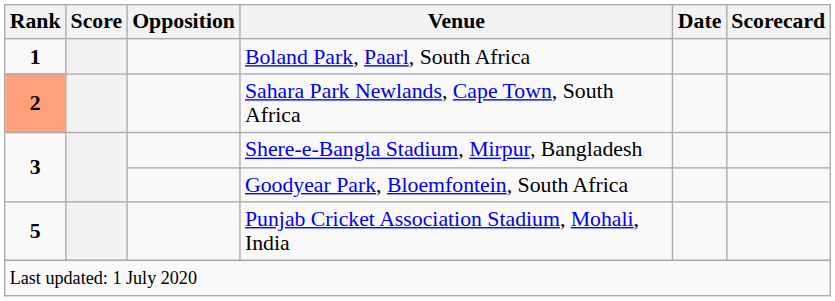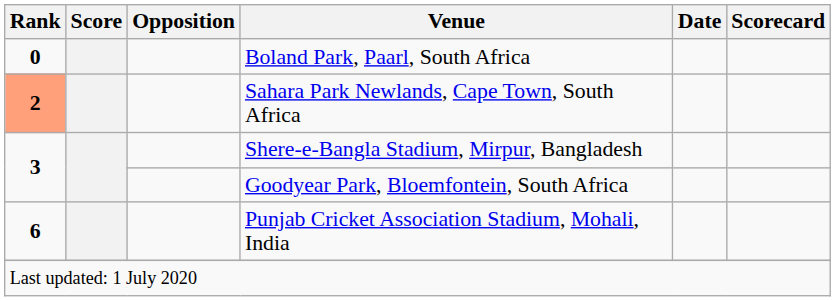 <table class="wikitable plainrowheaders sortable">
 <tr>
 <th scope=col>Rank</th>
 <th scope=col>Score</th>
 <th scope=col>Opposition</th>
 <th scope=col>Venue</th>
 <th scope=col>Date</th>
 <th scope=col>Scorecard</th>
 </tr>
 <tr>
-<td align=center><strong>1</strong></td>
+<td align=center><strong>0</strong></td>
 <th scope=row style=text-align:center;></th>
 <td></td>
 <td><a href='#'>Boland Park</a>, <a href='#'>Paarl</a>, South Africa</td>
 <td></td>
 <td></td>
 </tr>
 <tr>
 <td align=center style="background: lightsalmon;"><strong>2</strong></td>
 <th scope=row style=text-align:center;></th>
 <td></td>
 <td><a href='#'>Sahara Park Newlands</a>, <a href='#'>Cape Town</a>, South Africa</td>
 <td></td>
 <td></td>
 </tr>
 <tr>
 <td align=center rowspan=2><strong>3</strong></td>
 <th scope=row style=text-align:center; rowspan=2></th>
 <td></td>
 <td><a href='#'>Shere-e-Bangla Stadium</a>, <a href='#'>Mirpur</a>, Bangladesh</td>
 <td> </td>
 <td></td>
 </tr>
 <tr>
 <td></td>
 <td><a href='#'>Goodyear Park</a>, <a href='#'>Bloemfontein</a>, South Africa</td>
 <td></td>
 <td></td>
 </tr>
 <tr>
-<td align=center><strong>5</strong></td>
+<td align=center><strong>6</strong></td>
 <th scope=row style=text-align:center;></th>
 <td></td>
 <td><a href='#'>Punjab Cricket Association Stadium</a>, <a href='#'>Mohali</a>, India</td>
 <td></td>
 <td></td>
 </tr>
 <tr>
 </tr>
 <tr class=sortbottom>
 <td colspan=6><small>Last updated: 1 July 2020</small></td>
 </tr>
 </table>
